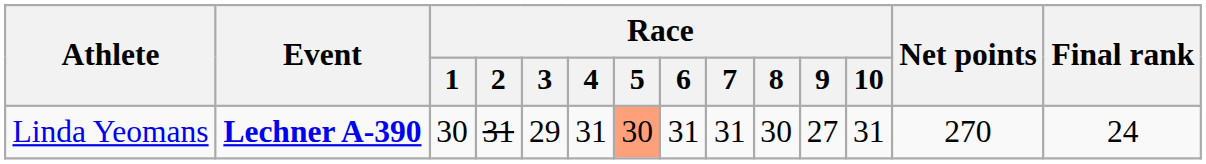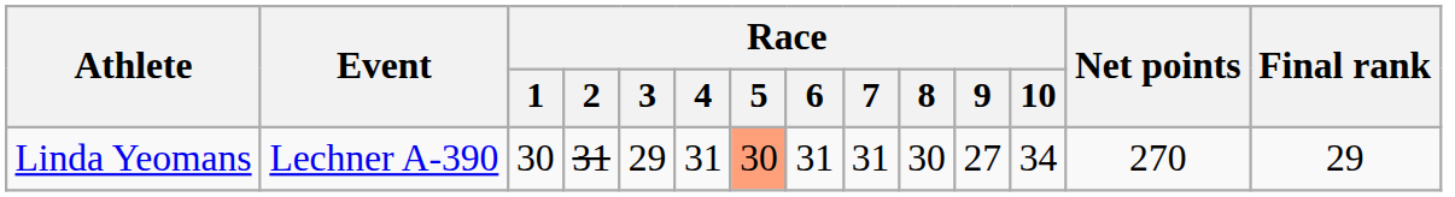 <table class="wikitable" style="font-size:90%">
 <tr>
 <th rowspan=2>Athlete</th>
 <th rowspan=2>Event</th>
 <th colspan=10>Race</th>
 <th rowspan=2>Net points</th>
 <th rowspan=2>Final rank</th>
 </tr>
 <tr style="font-size:95%">
 <th>1</th>
 <th>2</th>
 <th>3</th>
 <th>4</th>
 <th>5</th>
 <th>6</th>
 <th>7</th>
 <th>8</th>
 <th>9</th>
 <th>10</th>
 </tr>
 <tr align=center>
 <td align=left><a href='#'>Linda Yeomans</a></td>
-<td align=left><strong><a href='#'>Lechner A-390</a></strong></td>
+<td align=left><a href='#'>Lechner A-390</a></td>
 <td>30</td>
 <td><s>31</s></td>
 <td>29</td>
 <td>31</td>
 <td style="background: lightsalmon;">30</td>
 <td>31</td>
 <td>31</td>
 <td>30</td>
 <td>27</td>
-<td>31</td>
+<td>34</td>
 <td>270</td>
-<td>24</td>
+<td>29</td>
 </tr>
 </table>
